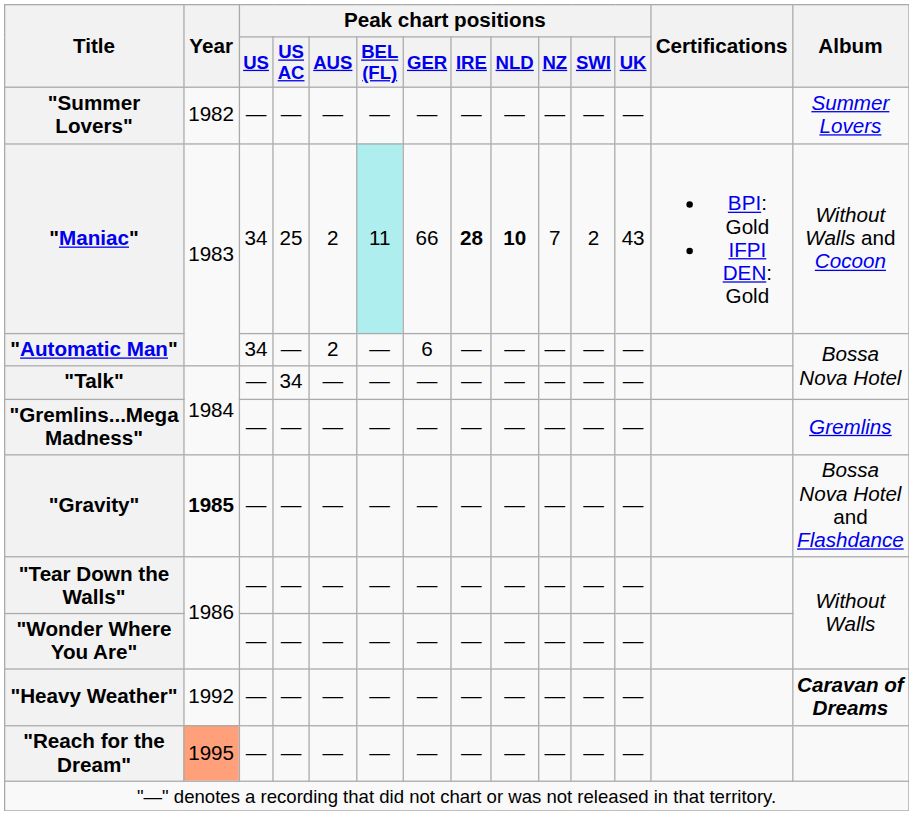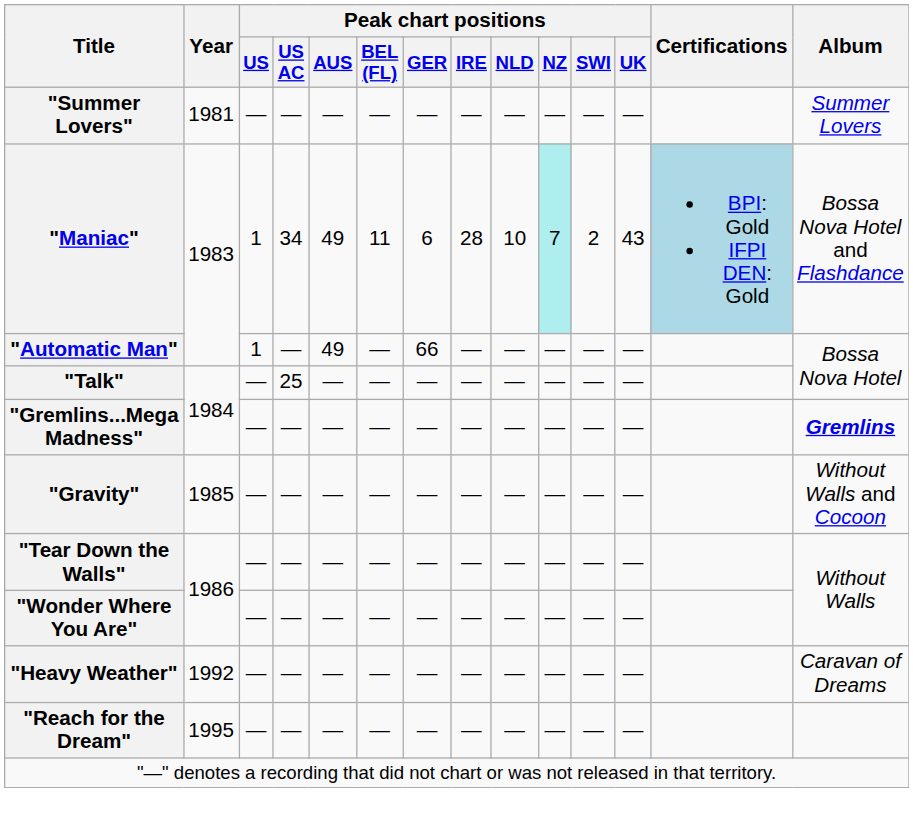 <table class="wikitable plainrowheaders" style="text-align:center;">
 <tr>
 <th scope="col" rowspan="2" style="width:15em;">Title</th>
 <th scope="col" rowspan="2" style="width:0.5em;">Year</th>
 <th colspan="10" scope="col">Peak chart positions</th>
 <th scope="col" rowspan="2">Certifications</th>
 <th scope="col" rowspan="2" style="width:15em;">Album</th>
 </tr>
 <tr>
 <th scope="col" style="width:3em;font-size:90%;"><a href='#'>US</a><br></th>
 <th scope="col" style="width:3em;font-size:90%;"><a href='#'>US<br>AC</a><br></th>
 <th scope="col" style="width:3em;font-size:90%;"><a href='#'>AUS</a><br></th>
 <th scope="col" style="width:3em;font-size:90%;"><a href='#'>BEL<br>(FL)</a><br></th>
 <th scope="col" style="width:3em;font-size:90%;"><a href='#'>GER</a><br></th>
 <th scope="col" style="width:3em;font-size:90%;"><a href='#'>IRE</a><br></th>
 <th scope="col" style="width:3em;font-size:90%;"><a href='#'>NLD</a><br></th>
 <th scope="col" style="width:3em;font-size:90%;"><a href='#'>NZ</a><br></th>
 <th scope="col" style="width:3em;font-size:90%;"><a href='#'>SWI</a><br></th>
 <th scope="col" style="width:3em;font-size:90%;"><a href='#'>UK</a><br></th>
 </tr>
 <tr>
 <th scope="row">"Summer Lovers"</th>
-<td>1982</td>
+<td>1981</td>
 <td>—</td>
 <td>—</td>
 <td>—</td>
 <td>—</td>
 <td>—</td>
 <td>—</td>
 <td>—</td>
 <td>—</td>
 <td>—</td>
 <td>—</td>
 <td></td>
 <td><em><a href='#'>Summer Lovers</a></em></td>
 </tr>
 <tr>
 <th scope="row">"<a href='#'>Maniac</a>"</th>
 <td rowspan="2">1983</td>
-<td>34</td>
-<td>25</td>
-<td style="text-align:center;">2</td>
-<td style="background: paleturquoise; text-align:center;">11</td>
-<td>66</td>
-<td style="text-align:center;"><strong>28</strong></td>
-<td style="text-align:center;"><strong>10</strong></td>
-<td style="text-align:center;">7</td>
+<td style="text-align:center;">1</td>
+<td style="text-align:center;">34</td>
+<td>49</td>
+<td style="text-align:center;">11</td>
+<td style="text-align:center;">6</td>
+<td style="text-align:center;">28</td>
+<td style="text-align:center;">10</td>
+<td style="background: paleturquoise; text-align:center;">7</td>
 <td style="text-align:center;">2</td>
 <td style="text-align:center;">43</td>
-<td><br><ul><li><a href='#'>BPI</a>: Gold</li><li><a href='#'>IFPI DEN</a>: Gold</li></ul></td>
-<td><em>Without Walls</em> and <em><a href='#'>Cocoon</a></em></td>
+<td style="background: lightblue;"><br><ul><li><a href='#'>BPI</a>: Gold</li><li><a href='#'>IFPI DEN</a>: Gold</li></ul></td>
+<td><em>Bossa Nova Hotel</em> and <em><a href='#'>Flashdance</a></em></td>
 </tr>
 <tr>
 <th scope="row">"<a href='#'>Automatic Man</a>"</th>
-<td>34</td>
+<td style="text-align:center;">1</td>
 <td>—</td>
-<td style="text-align:center;">2</td>
+<td>49</td>
 <td>—</td>
-<td style="text-align:center;">6</td>
+<td>66</td>
 <td>—</td>
 <td>—</td>
 <td>—</td>
 <td>—</td>
 <td>—</td>
 <td></td>
 <td rowspan="2"><em>Bossa Nova Hotel</em></td>
 </tr>
 <tr>
 <th scope="row">"Talk"</th>
 <td rowspan="2">1984</td>
 <td>—</td>
-<td style="text-align:center;">34</td>
+<td>25</td>
 <td>—</td>
 <td>—</td>
 <td>—</td>
 <td>—</td>
 <td>—</td>
 <td>—</td>
 <td>—</td>
 <td>—</td>
 <td></td>
 </tr>
 <tr>
 <th scope="row">"Gremlins...Mega Madness"</th>
 <td>—</td>
 <td>—</td>
 <td>—</td>
 <td>—</td>
 <td>—</td>
 <td>—</td>
 <td>—</td>
 <td>—</td>
 <td>—</td>
 <td>—</td>
 <td></td>
-<td><em><a href='#'>Gremlins</a></em></td>
+<td><strong><em><a href='#'>Gremlins</a></em></strong></td>
 </tr>
 <tr>
 <th scope="row">"Gravity"</th>
-<td><strong>1985</strong></td>
+<td>1985</td>
 <td>—</td>
 <td>—</td>
 <td>—</td>
 <td>—</td>
 <td>—</td>
 <td>—</td>
 <td>—</td>
 <td>—</td>
 <td>—</td>
 <td>—</td>
 <td></td>
-<td><em>Bossa Nova Hotel</em> and <em><a href='#'>Flashdance</a></em></td>
+<td><em>Without Walls</em> and <em><a href='#'>Cocoon</a></em></td>
 </tr>
 <tr>
 <th scope="row">"Tear Down the Walls"</th>
 <td rowspan="2">1986</td>
 <td>—</td>
 <td>—</td>
 <td>—</td>
 <td>—</td>
 <td>—</td>
 <td>—</td>
 <td>—</td>
 <td>—</td>
 <td>—</td>
 <td>—</td>
 <td></td>
 <td rowspan="2"><em>Without Walls</em></td>
 </tr>
 <tr>
 <th scope="row">"Wonder Where You Are"</th>
 <td>—</td>
 <td>—</td>
 <td>—</td>
 <td>—</td>
 <td>—</td>
 <td>—</td>
 <td>—</td>
 <td>—</td>
 <td>—</td>
 <td>—</td>
 <td></td>
 </tr>
 <tr>
 <th scope="row">"Heavy Weather"</th>
 <td>1992</td>
 <td>—</td>
 <td>—</td>
 <td>—</td>
 <td>—</td>
 <td>—</td>
 <td>—</td>
 <td>—</td>
 <td>—</td>
 <td>—</td>
 <td>—</td>
 <td></td>
-<td><strong><em>Caravan of Dreams</em></strong></td>
+<td><em>Caravan of Dreams</em></td>
 </tr>
 <tr>
 <th scope="row">"Reach for the Dream"</th>
-<td style="background: lightsalmon;">1995</td>
+<td>1995</td>
 <td>—</td>
 <td>—</td>
 <td>—</td>
 <td>—</td>
 <td>—</td>
 <td>—</td>
 <td>—</td>
 <td>—</td>
 <td>—</td>
 <td>—</td>
 <td></td>
 <td></td>
 </tr>
 <tr>
 <td colspan="17" style="font-size:90%">"—" denotes a recording that did not chart or was not released in that territory.</td>
 </tr>
 </table>
